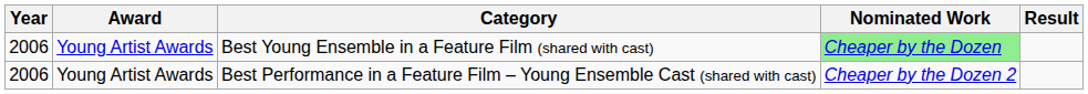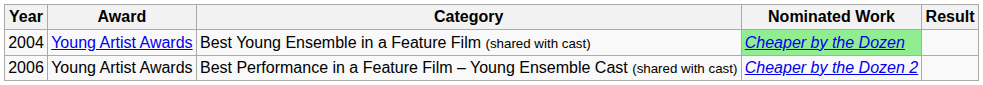 <table class="wikitable sortable">
 <tr>
 <th>Year</th>
 <th>Award</th>
 <th>Category</th>
 <th>Nominated Work</th>
 <th>Result</th>
 </tr>
 <tr>
-<td>2006</td>
+<td>2004</td>
 <td><a href='#'>Young Artist Awards</a></td>
 <td>Best Young Ensemble in a Feature Film  <small>(shared with cast)</small></td>
 <td style="background: lightgreen;"><em><a href='#'>Cheaper by the Dozen</a></em></td>
 <td></td>
 </tr>
 <tr>
 <td>2006</td>
 <td>Young Artist Awards</td>
 <td>Best Performance in a Feature Film – Young Ensemble Cast  <small>(shared with cast)</small></td>
 <td><em><a href='#'>Cheaper by the Dozen 2</a></em></td>
 <td></td>
 </tr>
 <tr>
 </tr>
 </table>
